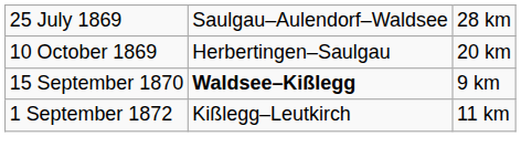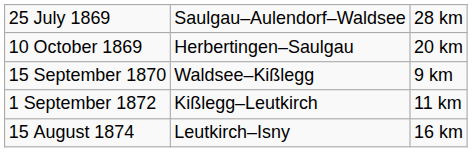 <table class="wikitable">
 <tr>
 <td>25 July 1869</td>
 <td>Saulgau–Aulendorf–Waldsee</td>
 <td>28 km</td>
 </tr>
 <tr valign="top">
 <td>10 October 1869</td>
 <td>Herbertingen–Saulgau</td>
 <td>20 km</td>
 </tr>
 <tr>
 <td>15 September 1870</td>
-<td><strong>Waldsee–Kißlegg</strong></td>
+<td>Waldsee–Kißlegg</td>
 <td>9 km</td>
 </tr>
 <tr>
 <td>1 September 1872</td>
 <td>Kißlegg–Leutkirch</td>
 <td>11 km</td>
 </tr>
+<tr>
+<td>15 August 1874</td>
+<td>Leutkirch–Isny</td>
+<td>16 km</td>
+</tr>
 </table>
